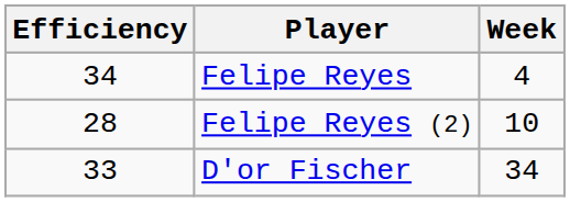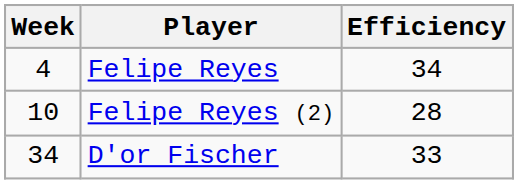 <table class="wikitable sortable" style="text-align: center;">
 <tr>
+<th align="center">Week</th>
+<th align="center">Player</th>
 <th align="center">Efficiency</th>
-<th align="center">Player</th>
-<th align="center">Week</th>
+</tr>
+<tr>
+<td>4</td>
+<td align="left"> <a href='#'>Felipe Reyes</a></td>
+<td>34</td>
+</tr>
+<tr>
+<td>10</td>
+<td align="left"> <a href='#'>Felipe Reyes</a> <small>(2)</small></td>
+<td>28</td>
 </tr>
 <tr>
 <td>34</td>
-<td align="left"> <a href='#'>Felipe Reyes</a></td>
-<td>4</td>
-</tr>
-<tr>
-<td>28</td>
-<td align="left"> <a href='#'>Felipe Reyes</a> <small>(2)</small></td>
-<td>10</td>
-</tr>
-<tr>
+<td align="left"> <a href='#'>D'or Fischer</a></td>
 <td>33</td>
-<td align="left"> <a href='#'>D'or Fischer</a></td>
-<td>34</td>
 </tr>
 </table>
